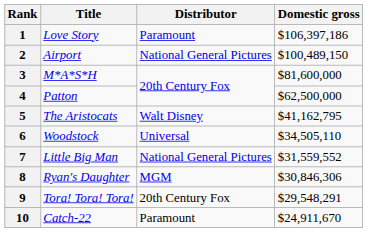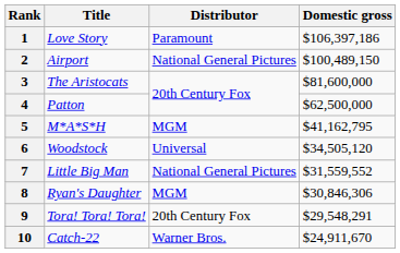 <table class="wikitable sortable" style="margin:auto; margin:auto;">
 <tr>
 <th>Rank</th>
 <th>Title</th>
 <th>Distributor</th>
 <th>Domestic gross</th>
 </tr>
 <tr>
 <th style="text-align:center;">1</th>
 <td><em><a href='#'>Love Story</a></em></td>
 <td><a href='#'>Paramount</a></td>
 <td>$106,397,186</td>
 </tr>
 <tr>
 <th style="text-align:center;">2</th>
 <td><em><a href='#'>Airport</a></em></td>
 <td><a href='#'>National General Pictures</a></td>
 <td>$100,489,150</td>
 </tr>
 <tr>
 <th style="text-align:center;">3</th>
-<td><em><a href='#'>M*A*S*H</a></em></td>
+<td><em><a href='#'>The Aristocats</a></em></td>
 <td rowspan="2"><a href='#'>20th Century Fox</a></td>
 <td>$81,600,000</td>
 </tr>
 <tr>
 <th style="text-align:center;">4</th>
 <td><em><a href='#'>Patton</a></em></td>
 <td>$62,500,000</td>
 </tr>
 <tr>
 <th style="text-align:center;">5</th>
-<td><em><a href='#'>The Aristocats</a></em></td>
-<td><a href='#'>Walt Disney</a></td>
+<td><em><a href='#'>M*A*S*H</a></em></td>
+<td><a href='#'>MGM</a></td>
 <td>$41,162,795</td>
 </tr>
 <tr>
 <th style="text-align:center;">6</th>
 <td><em><a href='#'>Woodstock</a></em></td>
 <td><a href='#'>Universal</a></td>
-<td>$34,505,110</td>
+<td>$34,505,120</td>
 </tr>
 <tr>
 <th style="text-align:center;">7</th>
 <td><em><a href='#'>Little Big Man</a></em></td>
 <td><a href='#'>National General Pictures</a></td>
 <td>$31,559,552</td>
 </tr>
 <tr>
 <th style="text-align:center;">8</th>
 <td><em><a href='#'>Ryan's Daughter</a></em></td>
 <td><a href='#'>MGM</a></td>
 <td>$30,846,306</td>
 </tr>
 <tr>
 <th style="text-align:center;">9</th>
 <td><em><a href='#'>Tora! Tora! Tora!</a></em></td>
 <td>20th Century Fox</td>
 <td>$29,548,291</td>
 </tr>
 <tr>
 <th style="text-align:center;">10</th>
 <td><em><a href='#'>Catch-22</a></em></td>
-<td>Paramount</td>
+<td><a href='#'>Warner Bros.</a></td>
 <td>$24,911,670</td>
 </tr>
 </table>
